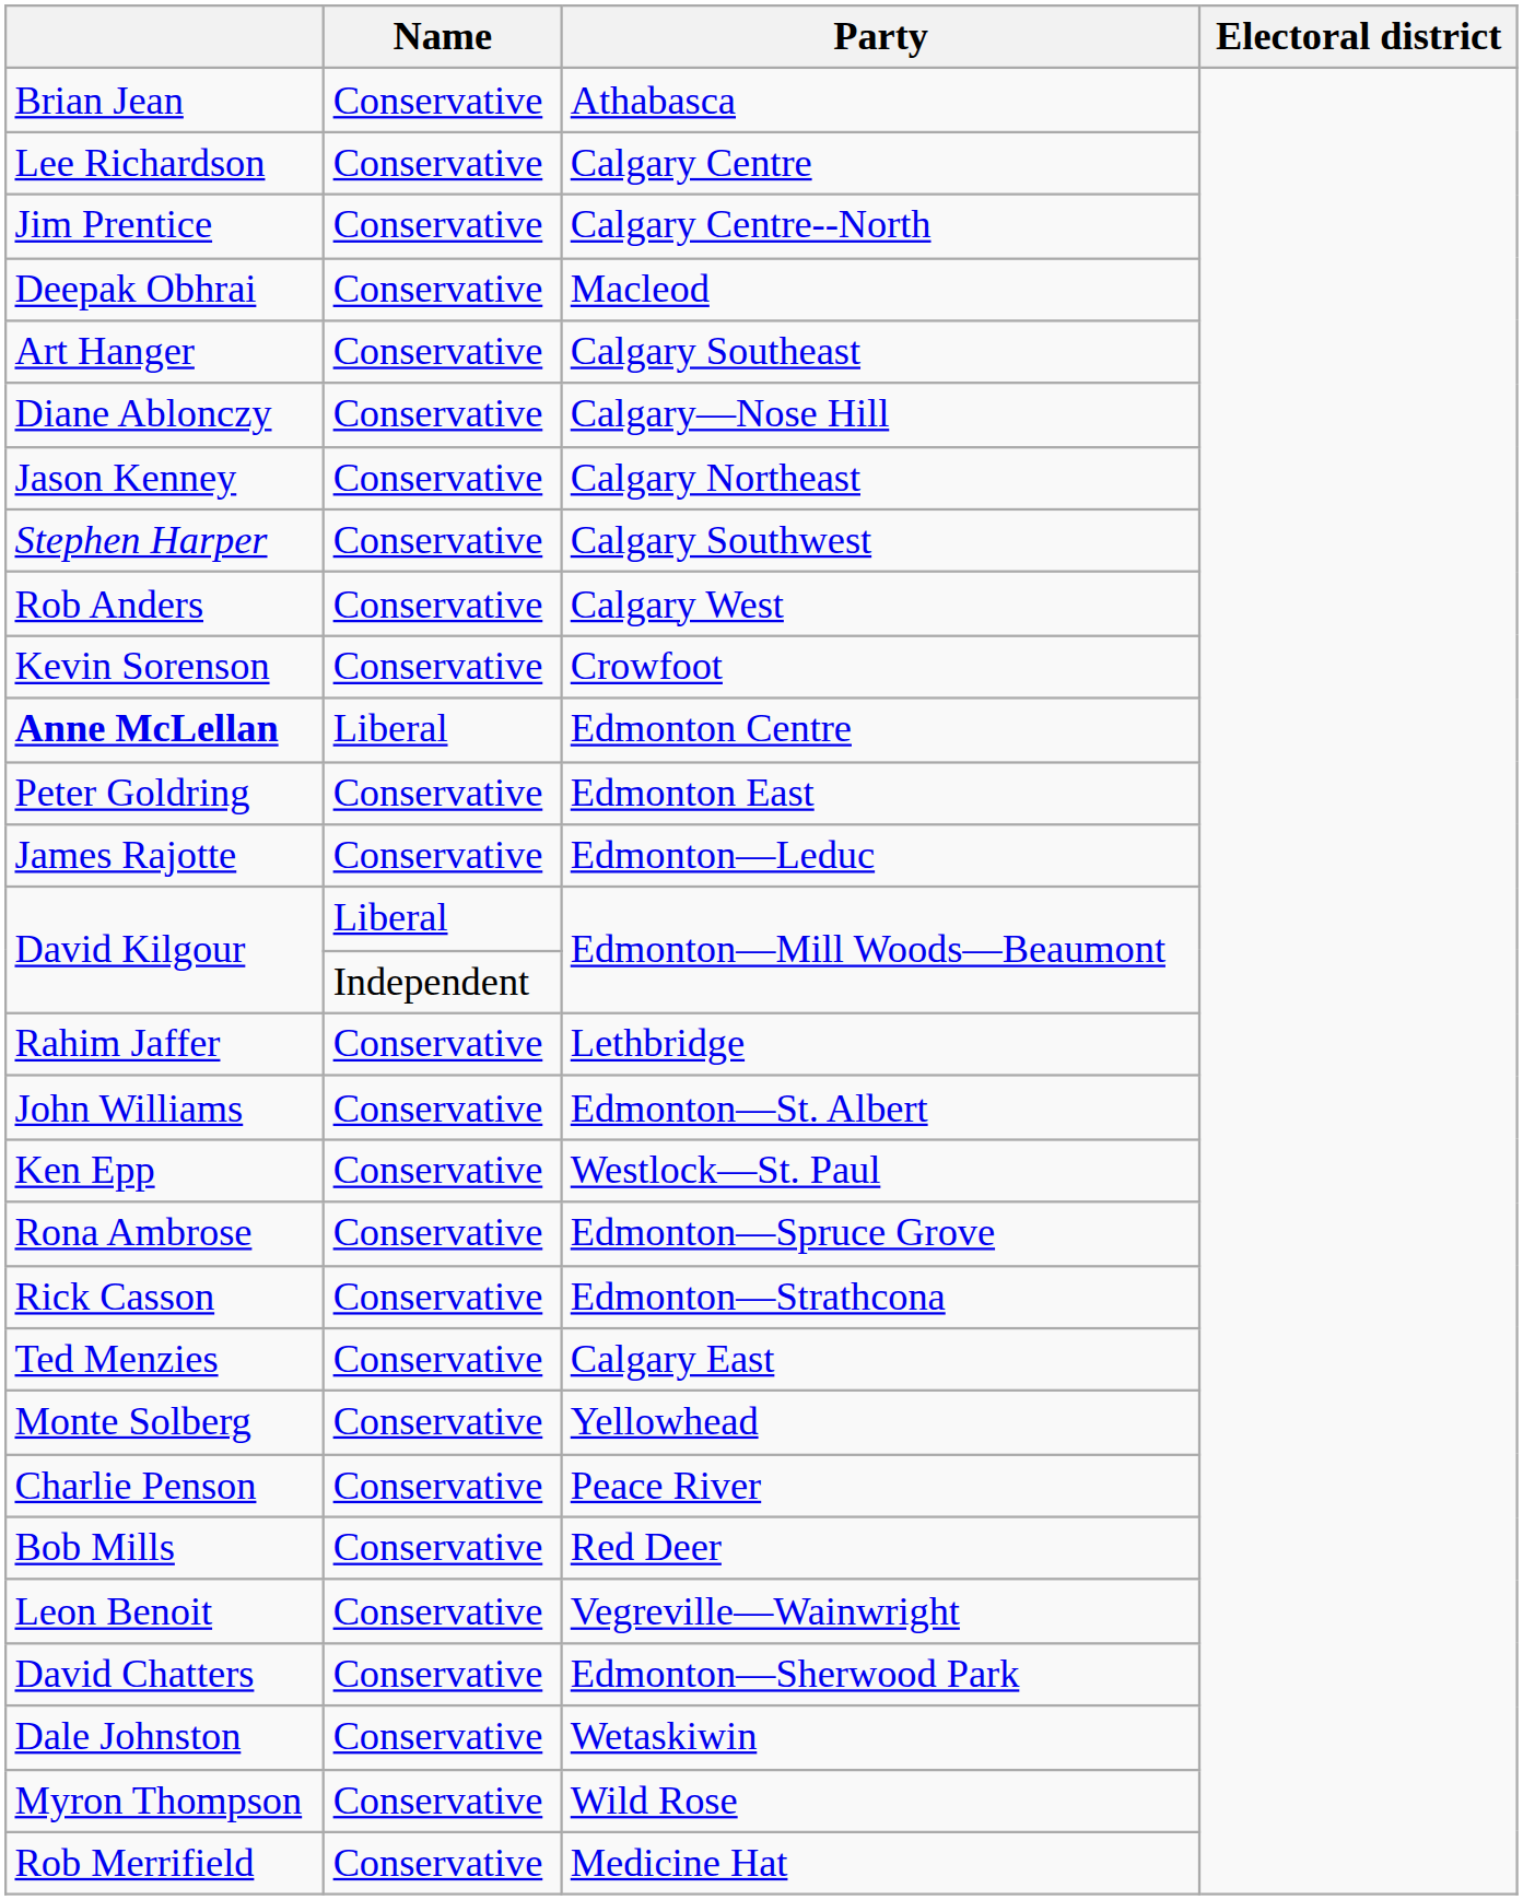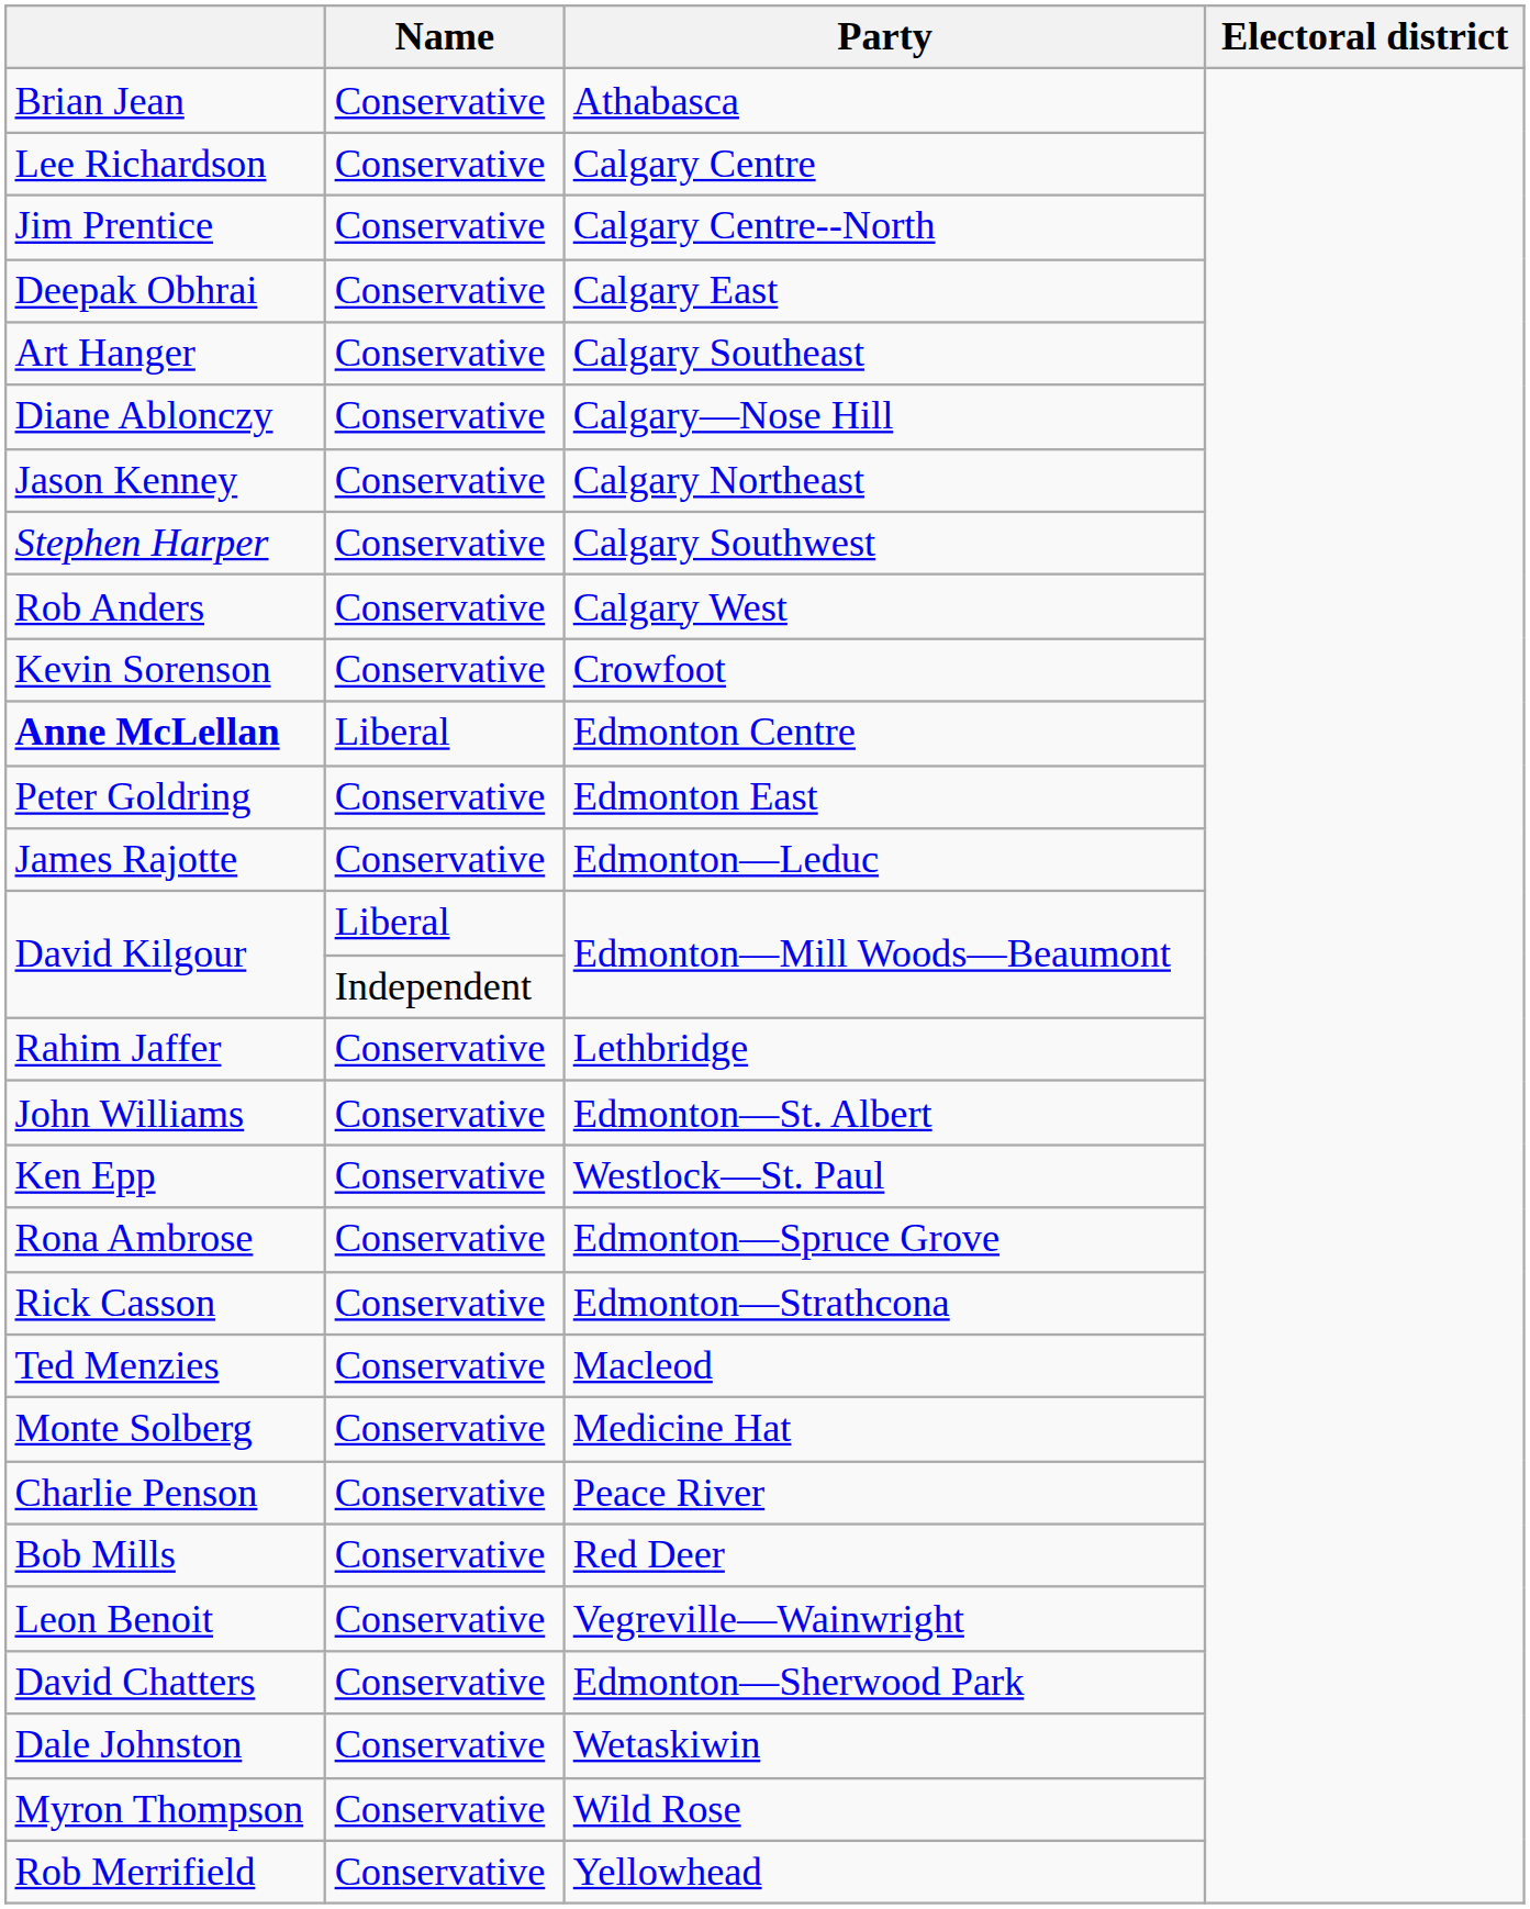 <table class="wikitable" width="610">
 <tr>
 <th></th>
 <th>Name</th>
 <th>Party</th>
 <th>Electoral district</th>
 </tr>
 <tr>
 <td><a href='#'>Brian Jean</a></td>
 <td><a href='#'>Conservative</a></td>
 <td><a href='#'>Athabasca</a></td>
 </tr>
 <tr>
 <td><a href='#'>Lee Richardson</a></td>
 <td><a href='#'>Conservative</a></td>
 <td><a href='#'>Calgary Centre</a></td>
 </tr>
 <tr>
 <td><a href='#'>Jim Prentice</a></td>
 <td><a href='#'>Conservative</a></td>
 <td><a href='#'>Calgary Centre--North</a></td>
 </tr>
 <tr>
 <td><a href='#'>Deepak Obhrai</a></td>
 <td><a href='#'>Conservative</a></td>
-<td><a href='#'>Macleod</a></td>
+<td><a href='#'>Calgary East</a></td>
 </tr>
 <tr>
 <td><a href='#'>Art Hanger</a></td>
 <td><a href='#'>Conservative</a></td>
 <td><a href='#'>Calgary Southeast</a></td>
 </tr>
 <tr>
 <td><a href='#'>Diane Ablonczy</a></td>
 <td><a href='#'>Conservative</a></td>
 <td><a href='#'>Calgary—Nose Hill</a></td>
 </tr>
 <tr>
 <td><a href='#'>Jason Kenney</a></td>
 <td><a href='#'>Conservative</a></td>
 <td><a href='#'>Calgary Northeast</a></td>
 </tr>
 <tr>
 <td><em><a href='#'>Stephen Harper</a></em></td>
 <td><a href='#'>Conservative</a></td>
 <td><a href='#'>Calgary Southwest</a></td>
 </tr>
 <tr>
 <td><a href='#'>Rob Anders</a></td>
 <td><a href='#'>Conservative</a></td>
 <td><a href='#'>Calgary West</a></td>
 </tr>
 <tr>
 <td><a href='#'>Kevin Sorenson</a></td>
 <td><a href='#'>Conservative</a></td>
 <td><a href='#'>Crowfoot</a></td>
 </tr>
 <tr>
 <td><strong><a href='#'>Anne McLellan</a></strong></td>
 <td><a href='#'>Liberal</a></td>
 <td><a href='#'>Edmonton Centre</a></td>
 </tr>
 <tr>
 <td><a href='#'>Peter Goldring</a></td>
 <td><a href='#'>Conservative</a></td>
 <td><a href='#'>Edmonton East</a></td>
 </tr>
 <tr>
 <td><a href='#'>James Rajotte</a></td>
 <td><a href='#'>Conservative</a></td>
 <td><a href='#'>Edmonton—Leduc</a></td>
 </tr>
 <tr>
 <td rowspan=2><a href='#'>David Kilgour</a></td>
 <td><a href='#'>Liberal</a></td>
 <td rowspan=2><a href='#'>Edmonton—Mill Woods—Beaumont</a></td>
 </tr>
 <tr>
 <td>Independent</td>
 </tr>
 <tr>
 <td><a href='#'>Rahim Jaffer</a></td>
 <td><a href='#'>Conservative</a></td>
 <td><a href='#'>Lethbridge</a></td>
 </tr>
 <tr>
 <td><a href='#'>John Williams</a></td>
 <td><a href='#'>Conservative</a></td>
 <td><a href='#'>Edmonton—St. Albert</a></td>
 </tr>
 <tr>
 <td><a href='#'>Ken Epp</a></td>
 <td><a href='#'>Conservative</a></td>
 <td><a href='#'>Westlock—St. Paul</a></td>
 </tr>
 <tr>
 <td><a href='#'>Rona Ambrose</a></td>
 <td><a href='#'>Conservative</a></td>
 <td><a href='#'>Edmonton—Spruce Grove</a></td>
 </tr>
 <tr>
 <td><a href='#'>Rick Casson</a></td>
 <td><a href='#'>Conservative</a></td>
 <td><a href='#'>Edmonton—Strathcona</a></td>
 </tr>
 <tr>
 <td><a href='#'>Ted Menzies</a></td>
 <td><a href='#'>Conservative</a></td>
-<td><a href='#'>Calgary East</a></td>
+<td><a href='#'>Macleod</a></td>
 </tr>
 <tr>
 <td><a href='#'>Monte Solberg</a></td>
 <td><a href='#'>Conservative</a></td>
-<td><a href='#'>Yellowhead</a></td>
+<td><a href='#'>Medicine Hat</a></td>
 </tr>
 <tr>
 <td><a href='#'>Charlie Penson</a></td>
 <td><a href='#'>Conservative</a></td>
 <td><a href='#'>Peace River</a></td>
 </tr>
 <tr>
 <td><a href='#'>Bob Mills</a></td>
 <td><a href='#'>Conservative</a></td>
 <td><a href='#'>Red Deer</a></td>
 </tr>
 <tr>
 <td><a href='#'>Leon Benoit</a></td>
 <td><a href='#'>Conservative</a></td>
 <td><a href='#'>Vegreville—Wainwright</a></td>
 </tr>
 <tr>
 <td><a href='#'>David Chatters</a></td>
 <td><a href='#'>Conservative</a></td>
 <td><a href='#'>Edmonton—Sherwood Park</a></td>
 </tr>
 <tr>
 <td><a href='#'>Dale Johnston</a></td>
 <td><a href='#'>Conservative</a></td>
 <td><a href='#'>Wetaskiwin</a></td>
 </tr>
 <tr>
 <td><a href='#'>Myron Thompson</a></td>
 <td><a href='#'>Conservative</a></td>
 <td><a href='#'>Wild Rose</a></td>
 </tr>
 <tr>
 <td><a href='#'>Rob Merrifield</a></td>
 <td><a href='#'>Conservative</a></td>
-<td><a href='#'>Medicine Hat</a></td>
+<td><a href='#'>Yellowhead</a></td>
 </tr>
 </table>
